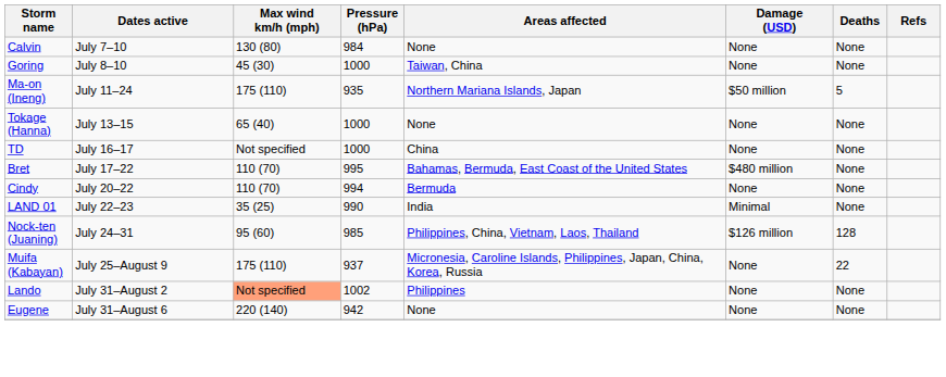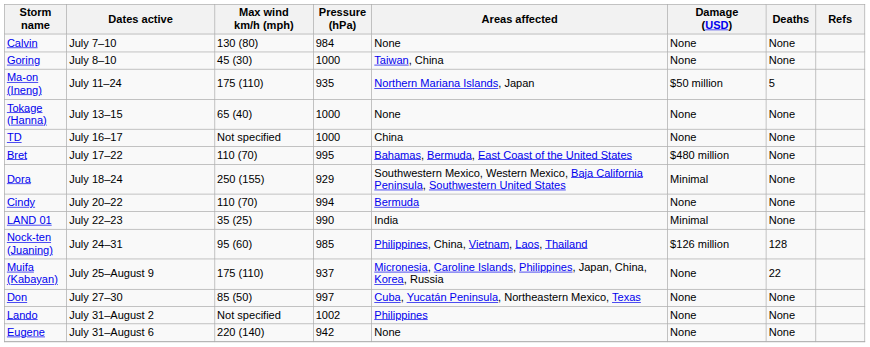 <table class="wikitable sortable">
 <tr>
 <th width="5%">Storm name</th>
 <th width="15%">Dates active</th>
 <th width="10%">Max wind<br>km/h (mph)</th>
 <th width="5%">Pressure<br>(hPa)</th>
 <th width="30%">Areas affected</th>
 <th width="10%">Damage<br>(<a href='#'>USD</a>)</th>
 <th width="5%">Deaths</th>
 <th width="5%">Refs</th>
 </tr>
 <tr>
 <td><a href='#'>Calvin</a></td>
 <td>July 7–10</td>
 <td>130 (80)</td>
 <td>984</td>
 <td>None</td>
 <td>None</td>
 <td>None</td>
 <td></td>
 </tr>
 <tr>
 <td><a href='#'>Goring</a></td>
 <td>July 8–10</td>
 <td>45 (30)</td>
 <td>1000</td>
 <td><a href='#'>Taiwan</a>, China</td>
 <td>None</td>
 <td>None</td>
 <td></td>
 </tr>
 <tr>
 <td><a href='#'>Ma-on (Ineng)</a></td>
 <td>July 11–24</td>
 <td>175 (110)</td>
 <td>935</td>
 <td><a href='#'>Northern Mariana Islands</a>, Japan</td>
 <td>$50 million</td>
 <td>5</td>
 <td></td>
 </tr>
 <tr>
 <td><a href='#'>Tokage (Hanna)</a></td>
 <td>July 13–15</td>
 <td>65 (40)</td>
 <td>1000</td>
 <td>None</td>
 <td>None</td>
 <td>None</td>
 <td></td>
 </tr>
 <tr>
 <td><a href='#'>TD</a></td>
 <td>July 16–17</td>
 <td>Not specified</td>
 <td>1000</td>
 <td>China</td>
 <td>None</td>
 <td>None</td>
 <td></td>
 </tr>
 <tr>
 <td><a href='#'>Bret</a></td>
 <td>July 17–22</td>
 <td>110 (70)</td>
 <td>995</td>
 <td><a href='#'>Bahamas</a>, <a href='#'>Bermuda</a>, <a href='#'>East Coast of the United States</a></td>
 <td>$480 million</td>
 <td>None</td>
 <td></td>
 </tr>
 <tr>
+<td><a href='#'>Dora</a></td>
+<td>July 18–24</td>
+<td>250 (155)</td>
+<td>929</td>
+<td>Southwestern Mexico, Western Mexico, <a href='#'>Baja California Peninsula</a>, <a href='#'>Southwestern United States</a></td>
+<td>Minimal</td>
+<td>None</td>
+<td></td>
+</tr>
+<tr>
 <td><a href='#'>Cindy</a></td>
 <td>July 20–22</td>
 <td>110 (70)</td>
 <td>994</td>
 <td><a href='#'>Bermuda</a></td>
 <td>None</td>
 <td>None</td>
 <td></td>
 </tr>
 <tr>
 <td><a href='#'>LAND 01</a></td>
 <td>July 22–23</td>
 <td>35 (25)</td>
 <td>990</td>
 <td>India</td>
 <td>Minimal</td>
 <td>None</td>
 <td></td>
 </tr>
 <tr>
 <td><a href='#'>Nock-ten (Juaning)</a></td>
 <td>July 24–31</td>
 <td>95 (60)</td>
 <td>985</td>
 <td><a href='#'>Philippines</a>, China, <a href='#'>Vietnam</a>, <a href='#'>Laos</a>, <a href='#'>Thailand</a></td>
 <td>$126 million</td>
 <td>128</td>
 <td></td>
 </tr>
 <tr>
 <td><a href='#'>Muifa (Kabayan)</a></td>
 <td>July 25–August 9</td>
 <td>175 (110)</td>
 <td>937</td>
 <td><a href='#'>Micronesia</a>, <a href='#'>Caroline Islands</a>, <a href='#'>Philippines</a>, Japan, China, <a href='#'>Korea</a>, Russia</td>
 <td>None</td>
 <td>22</td>
 <td></td>
 </tr>
 <tr>
+<td><a href='#'>Don</a></td>
+<td>July 27–30</td>
+<td>85 (50)</td>
+<td>997</td>
+<td><a href='#'>Cuba</a>, <a href='#'>Yucatán Peninsula</a>, Northeastern Mexico, <a href='#'>Texas</a></td>
+<td>None</td>
+<td>None</td>
+<td></td>
+</tr>
+<tr>
 <td><a href='#'>Lando</a></td>
 <td>July 31–August 2</td>
-<td style="background: lightsalmon;">Not specified</td>
+<td>Not specified</td>
 <td>1002</td>
 <td><a href='#'>Philippines</a></td>
 <td>None</td>
 <td>None</td>
 <td></td>
 </tr>
 <tr>
 <td><a href='#'>Eugene</a></td>
 <td>July 31–August 6</td>
 <td>220 (140)</td>
 <td>942</td>
 <td>None</td>
 <td>None</td>
 <td>None</td>
 <td></td>
 </tr>
 <tr>
 </tr>
 </table>
